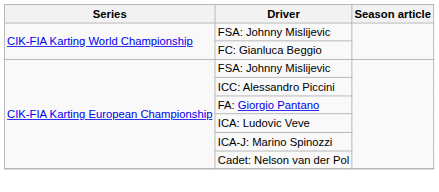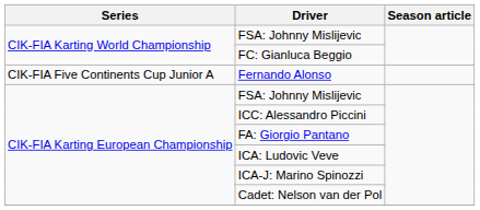 <table class="wikitable" style="font-size: 87%;">
 <tr>
 <th>Series</th>
 <th>Driver</th>
 <th>Season article</th>
 </tr>
 <tr>
 <td rowspan=2><a href='#'>CIK-FIA Karting World Championship</a></td>
 <td>FSA:  Johnny Mislijevic</td>
 <td rowspan=2></td>
 </tr>
 <tr>
 <td>FC:  Gianluca Beggio</td>
+</tr>
+<tr>
+<td>CIK-FIA Five Continents Cup Junior A</td>
+<td> <a href='#'>Fernando Alonso</a></td>
+<td></td>
 </tr>
 <tr>
 <td rowspan=6><a href='#'>CIK-FIA Karting European Championship</a></td>
 <td>FSA:  Johnny Mislijevic</td>
 <td rowspan=6></td>
 </tr>
 <tr>
 <td>ICC:  Alessandro Piccini</td>
 </tr>
 <tr>
 <td>FA:  <a href='#'>Giorgio Pantano</a></td>
 </tr>
 <tr>
 <td>ICA:  Ludovic Veve</td>
 </tr>
 <tr>
 <td>ICA-J:  Marino Spinozzi</td>
 </tr>
 <tr>
 <td>Cadet:  Nelson van der Pol</td>
 </tr>
 <tr>
 </tr>
 </table>
